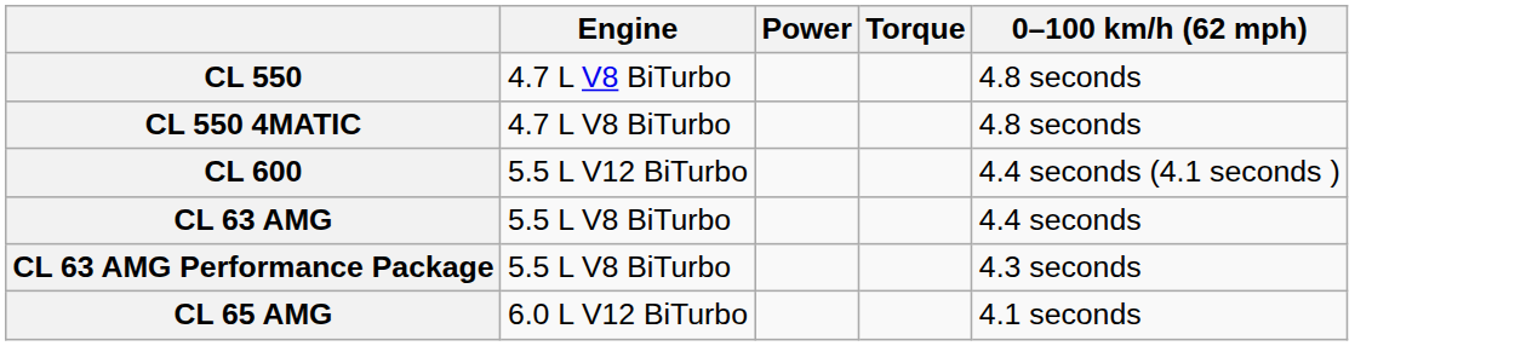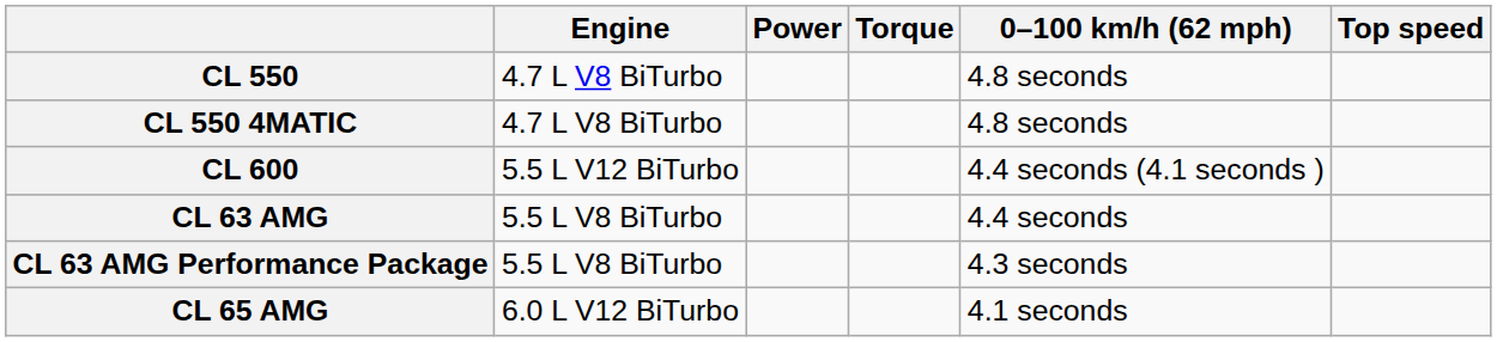 <table class="wikitable">
 <tr>
 <th></th>
 <th>Engine</th>
 <th>Power</th>
 <th>Torque</th>
 <th>0–100 km/h (62 mph)</th>
+<th>Top speed</th>
 </tr>
 <tr>
 <th align="left">CL 550</th>
 <td>4.7 L <a href='#'>V8</a> BiTurbo</td>
 <td></td>
 <td></td>
 <td>4.8 seconds</td>
+<td></td>
 </tr>
 <tr>
 <th align="left">CL 550 4MATIC</th>
 <td>4.7 L V8 BiTurbo</td>
 <td></td>
 <td></td>
 <td>4.8 seconds</td>
+<td></td>
 </tr>
 <tr>
 <th align="left">CL 600</th>
 <td>5.5 L V12 BiTurbo</td>
 <td></td>
 <td></td>
 <td>4.4 seconds (4.1 seconds )</td>
+<td></td>
 </tr>
 <tr>
 <th align="left">CL 63 AMG</th>
 <td>5.5 L V8 BiTurbo</td>
 <td></td>
 <td></td>
 <td>4.4 seconds</td>
+<td></td>
 </tr>
 <tr>
 <th align="left">CL 63 AMG Performance Package</th>
 <td>5.5 L V8 BiTurbo</td>
 <td></td>
 <td></td>
 <td>4.3 seconds</td>
+<td></td>
 </tr>
 <tr>
 <th align="left">CL 65 AMG</th>
 <td>6.0 L V12 BiTurbo</td>
 <td></td>
 <td></td>
 <td>4.1 seconds</td>
+<td></td>
 </tr>
 </table>
